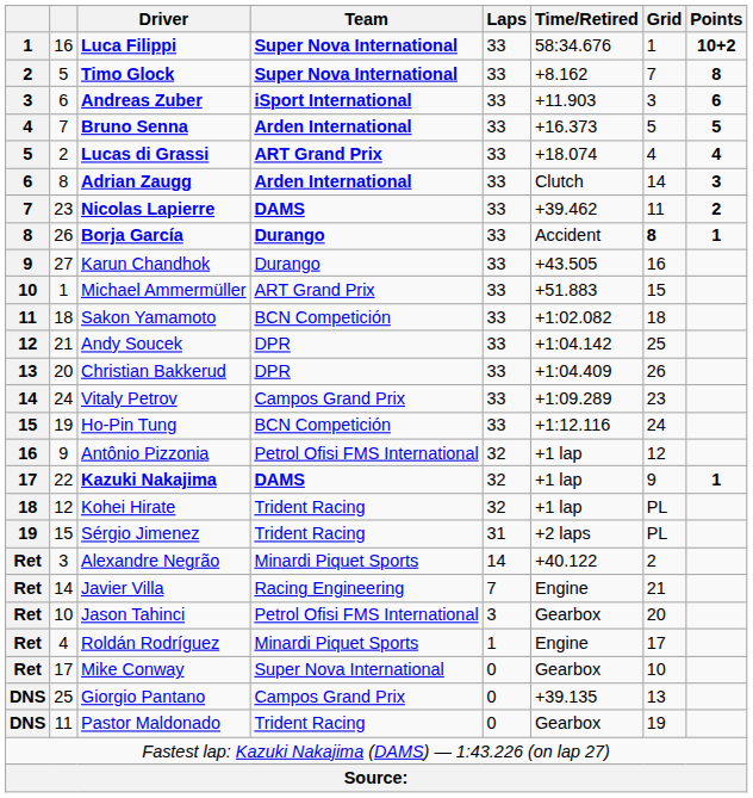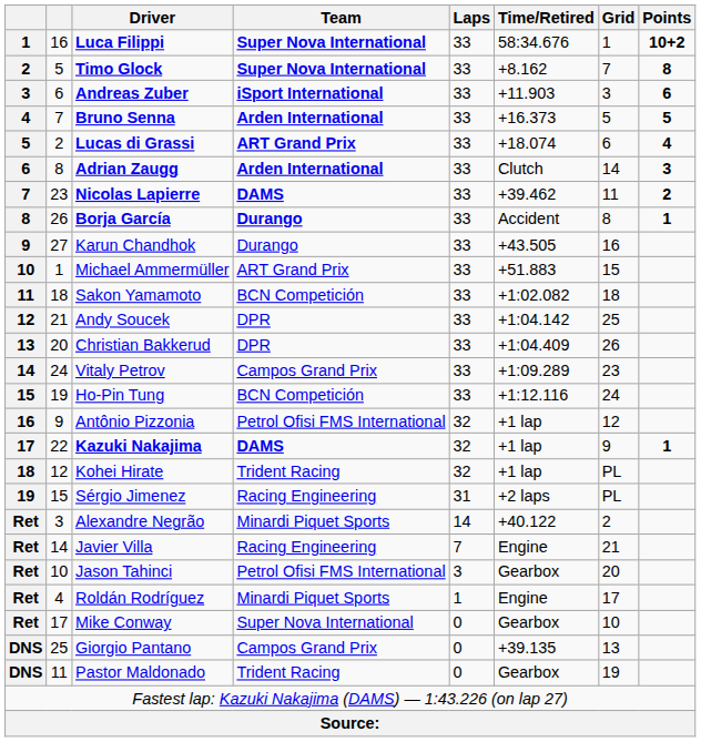 <table class="wikitable" style="font-size:85%">
 <tr>
 <th></th>
 <th></th>
 <th>Driver</th>
 <th>Team</th>
 <th>Laps</th>
 <th>Time/Retired</th>
 <th>Grid</th>
 <th>Points</th>
 </tr>
 <tr>
 <th>1</th>
 <td align="center">16</td>
 <td> <strong><a href='#'>Luca Filippi</a></strong></td>
 <td><strong><a href='#'>Super Nova International</a></strong></td>
 <td>33</td>
 <td>58:34.676</td>
 <td>1</td>
 <td align="center"><strong>10+2</strong></td>
 </tr>
 <tr>
 <th>2</th>
 <td align="center">5</td>
 <td> <strong><a href='#'>Timo Glock</a></strong></td>
 <td><strong><a href='#'>Super Nova International</a></strong></td>
 <td>33</td>
 <td>+8.162</td>
 <td>7</td>
 <td align="center"><strong>8</strong></td>
 </tr>
 <tr>
 <th>3</th>
 <td align="center">6</td>
 <td> <strong><a href='#'>Andreas Zuber</a></strong></td>
 <td><strong><a href='#'>iSport International</a></strong></td>
 <td>33</td>
 <td>+11.903</td>
 <td>3</td>
 <td align="center"><strong>6</strong></td>
 </tr>
 <tr>
 <th>4</th>
 <td align="center">7</td>
 <td> <strong><a href='#'>Bruno Senna</a></strong></td>
 <td><strong><a href='#'>Arden International</a></strong></td>
 <td>33</td>
 <td>+16.373</td>
 <td>5</td>
 <td align="center"><strong>5</strong></td>
 </tr>
 <tr>
 <th>5</th>
 <td align="center">2</td>
 <td> <strong><a href='#'>Lucas di Grassi</a></strong></td>
 <td><strong><a href='#'>ART Grand Prix</a></strong></td>
 <td>33</td>
 <td>+18.074</td>
-<td>4</td>
+<td>6</td>
 <td align="center"><strong>4</strong></td>
 </tr>
 <tr>
 <th>6</th>
 <td align="center">8</td>
 <td> <strong><a href='#'>Adrian Zaugg</a></strong></td>
 <td><strong><a href='#'>Arden International</a></strong></td>
 <td>33</td>
 <td>Clutch</td>
 <td>14</td>
 <td align="center"><strong>3</strong></td>
 </tr>
 <tr>
 <th>7</th>
 <td align="center">23</td>
 <td> <strong><a href='#'>Nicolas Lapierre</a></strong></td>
 <td><strong><a href='#'>DAMS</a></strong></td>
 <td>33</td>
 <td>+39.462</td>
 <td>11</td>
 <td align="center"><strong>2</strong></td>
 </tr>
 <tr>
 <th>8</th>
 <td align="center">26</td>
 <td> <strong><a href='#'>Borja García</a></strong></td>
 <td><strong><a href='#'>Durango</a></strong></td>
 <td>33</td>
 <td>Accident</td>
-<td><strong>8</strong></td>
+<td>8</td>
 <td align="center"><strong>1</strong></td>
 </tr>
 <tr>
 <th>9</th>
 <td align="center">27</td>
 <td> <a href='#'>Karun Chandhok</a></td>
 <td><a href='#'>Durango</a></td>
 <td>33</td>
 <td>+43.505</td>
 <td>16</td>
 <td></td>
 </tr>
 <tr>
 <th>10</th>
 <td align="center">1</td>
 <td> <a href='#'>Michael Ammermüller</a></td>
 <td><a href='#'>ART Grand Prix</a></td>
 <td>33</td>
 <td>+51.883</td>
 <td>15</td>
 <td></td>
 </tr>
 <tr>
 <th>11</th>
 <td align="center">18</td>
 <td> <a href='#'>Sakon Yamamoto</a></td>
 <td><a href='#'>BCN Competición</a></td>
 <td>33</td>
 <td>+1:02.082</td>
 <td>18</td>
 <td></td>
 </tr>
 <tr>
 <th>12</th>
 <td align="center">21</td>
 <td> <a href='#'>Andy Soucek</a></td>
 <td><a href='#'>DPR</a></td>
 <td>33</td>
 <td>+1:04.142</td>
 <td>25</td>
 <td></td>
 </tr>
 <tr>
 <th>13</th>
 <td align="center">20</td>
 <td> <a href='#'>Christian Bakkerud</a></td>
 <td><a href='#'>DPR</a></td>
 <td>33</td>
 <td>+1:04.409</td>
 <td>26</td>
 <td></td>
 </tr>
 <tr>
 <th>14</th>
 <td align="center">24</td>
 <td> <a href='#'>Vitaly Petrov</a></td>
 <td><a href='#'>Campos Grand Prix</a></td>
 <td>33</td>
 <td>+1:09.289</td>
 <td>23</td>
 <td></td>
 </tr>
 <tr>
 <th>15</th>
 <td align="center">19</td>
 <td> <a href='#'>Ho-Pin Tung</a></td>
 <td><a href='#'>BCN Competición</a></td>
 <td>33</td>
 <td>+1:12.116</td>
 <td>24</td>
 <td></td>
 </tr>
 <tr>
 <th>16</th>
 <td align="center">9</td>
 <td> <a href='#'>Antônio Pizzonia</a></td>
 <td><a href='#'>Petrol Ofisi FMS International</a></td>
 <td>32</td>
 <td>+1 lap</td>
 <td>12</td>
 <td></td>
 </tr>
 <tr>
 <th>17</th>
 <td align="center">22</td>
 <td> <strong><a href='#'>Kazuki Nakajima</a></strong></td>
 <td><strong><a href='#'>DAMS</a></strong></td>
 <td>32</td>
 <td>+1 lap</td>
 <td>9</td>
 <td align="center"><strong>1</strong></td>
 </tr>
 <tr>
 <th>18</th>
 <td align="center">12</td>
 <td> <a href='#'>Kohei Hirate</a></td>
 <td><a href='#'>Trident Racing</a></td>
 <td>32</td>
 <td>+1 lap</td>
 <td>PL</td>
 <td></td>
 </tr>
 <tr>
 <th>19</th>
 <td align="center">15</td>
 <td> <a href='#'>Sérgio Jimenez</a></td>
-<td><a href='#'>Trident Racing</a></td>
+<td><a href='#'>Racing Engineering</a></td>
 <td>31</td>
 <td>+2 laps</td>
 <td>PL</td>
 <td></td>
 </tr>
 <tr>
 <th>Ret</th>
 <td align="center">3</td>
 <td> <a href='#'>Alexandre Negrão</a></td>
 <td><a href='#'>Minardi Piquet Sports</a></td>
 <td>14</td>
 <td>+40.122</td>
 <td>2</td>
 <td></td>
 </tr>
 <tr>
 <th>Ret</th>
 <td align="center">14</td>
 <td> <a href='#'>Javier Villa</a></td>
 <td><a href='#'>Racing Engineering</a></td>
 <td>7</td>
 <td>Engine</td>
 <td>21</td>
 <td></td>
 </tr>
 <tr>
 <th>Ret</th>
 <td align="center">10</td>
 <td> <a href='#'>Jason Tahinci</a></td>
 <td><a href='#'>Petrol Ofisi FMS International</a></td>
 <td>3</td>
 <td>Gearbox</td>
 <td>20</td>
 <td></td>
 </tr>
 <tr>
 <th>Ret</th>
 <td align="center">4</td>
 <td> <a href='#'>Roldán Rodríguez</a></td>
 <td><a href='#'>Minardi Piquet Sports</a></td>
 <td>1</td>
 <td>Engine</td>
 <td>17</td>
 <td></td>
 </tr>
 <tr>
 <th>Ret</th>
 <td align="center">17</td>
 <td> <a href='#'>Mike Conway</a></td>
 <td><a href='#'>Super Nova International</a></td>
 <td>0</td>
 <td>Gearbox</td>
 <td>10</td>
 <td></td>
 </tr>
 <tr>
 <th>DNS</th>
 <td align="center">25</td>
 <td> <a href='#'>Giorgio Pantano</a></td>
 <td><a href='#'>Campos Grand Prix</a></td>
 <td>0</td>
 <td>+39.135</td>
 <td>13</td>
 <td></td>
 </tr>
 <tr>
 <th>DNS</th>
 <td align="center">11</td>
 <td> <a href='#'>Pastor Maldonado</a></td>
 <td><a href='#'>Trident Racing</a></td>
 <td>0</td>
 <td>Gearbox</td>
 <td>19</td>
 <td></td>
 </tr>
 <tr>
 <td colspan="8" align="center"><em>Fastest lap: <a href='#'>Kazuki Nakajima</a> (<a href='#'>DAMS</a>) — 1:43.226 (on lap 27)</em></td>
 </tr>
 <tr>
 <th colspan="8">Source:</th>
 </tr>
 </table>
